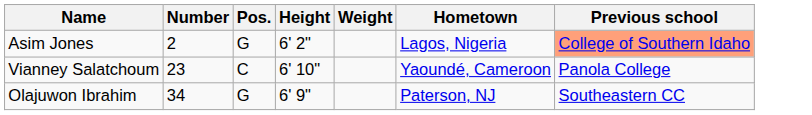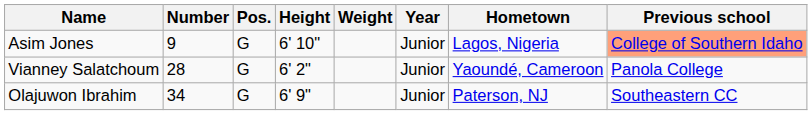 <table class="wikitable sortable" border="1">
 <tr>
 <th>Name</th>
 <th>Number</th>
 <th>Pos.</th>
 <th>Height</th>
 <th>Weight</th>
+<th>Year</th>
 <th>Hometown</th>
 <th class="unsortable">Previous school</th>
 </tr>
 <tr>
 <td>Asim Jones</td>
-<td>2</td>
+<td>9</td>
 <td>G</td>
-<td>6' 2"</td>
+<td>6' 10"</td>
 <td></td>
+<td>Junior</td>
 <td><a href='#'>Lagos, Nigeria</a></td>
 <td style="background: lightsalmon;"><a href='#'>College of Southern Idaho</a></td>
 </tr>
 <tr>
 <td>Vianney Salatchoum</td>
-<td>23</td>
-<td>C</td>
-<td>6' 10"</td>
+<td>28</td>
+<td>G</td>
+<td>6' 2"</td>
 <td></td>
+<td>Junior</td>
 <td><a href='#'>Yaoundé, Cameroon</a></td>
 <td><a href='#'>Panola College</a></td>
 </tr>
 <tr>
 <td>Olajuwon Ibrahim</td>
 <td>34</td>
 <td>G</td>
 <td>6' 9"</td>
 <td></td>
+<td>Junior</td>
 <td><a href='#'>Paterson, NJ</a></td>
 <td><a href='#'>Southeastern CC</a></td>
 </tr>
 </table>
